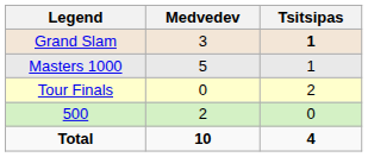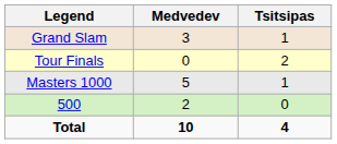 <table class="wikitable" style="font-size:85%; width:25%; vertical-align:top; text-align:center;">
 <tr>
 <th><strong>Legend</strong></th>
 <th><strong>Medvedev</strong></th>
 <th><strong>Tsitsipas</strong></th>
 </tr>
 <tr style="background:#f3e6d7;">
 <td><a href='#'>Grand Slam</a></td>
 <td>3</td>
-<td><strong>1</strong></td>
-</tr>
-<tr style="background:#e9e9e9;">
-<td><a href='#'>Masters 1000</a></td>
-<td>5</td>
 <td>1</td>
 </tr>
 <tr style="background:#ffffcc;">
 <td><a href='#'>Tour Finals</a></td>
 <td>0</td>
 <td>2</td>
+</tr>
+<tr style="background:#e9e9e9;">
+<td><a href='#'>Masters 1000</a></td>
+<td>5</td>
+<td>1</td>
 </tr>
 <tr style="background:#d4f1c5;">
 <td><a href='#'>500</a></td>
 <td>2</td>
 <td>0</td>
 </tr>
 <tr>
 <td><strong>Total</strong></td>
 <td><strong>10</strong></td>
 <td><strong>4</strong></td>
 </tr>
 </table>
